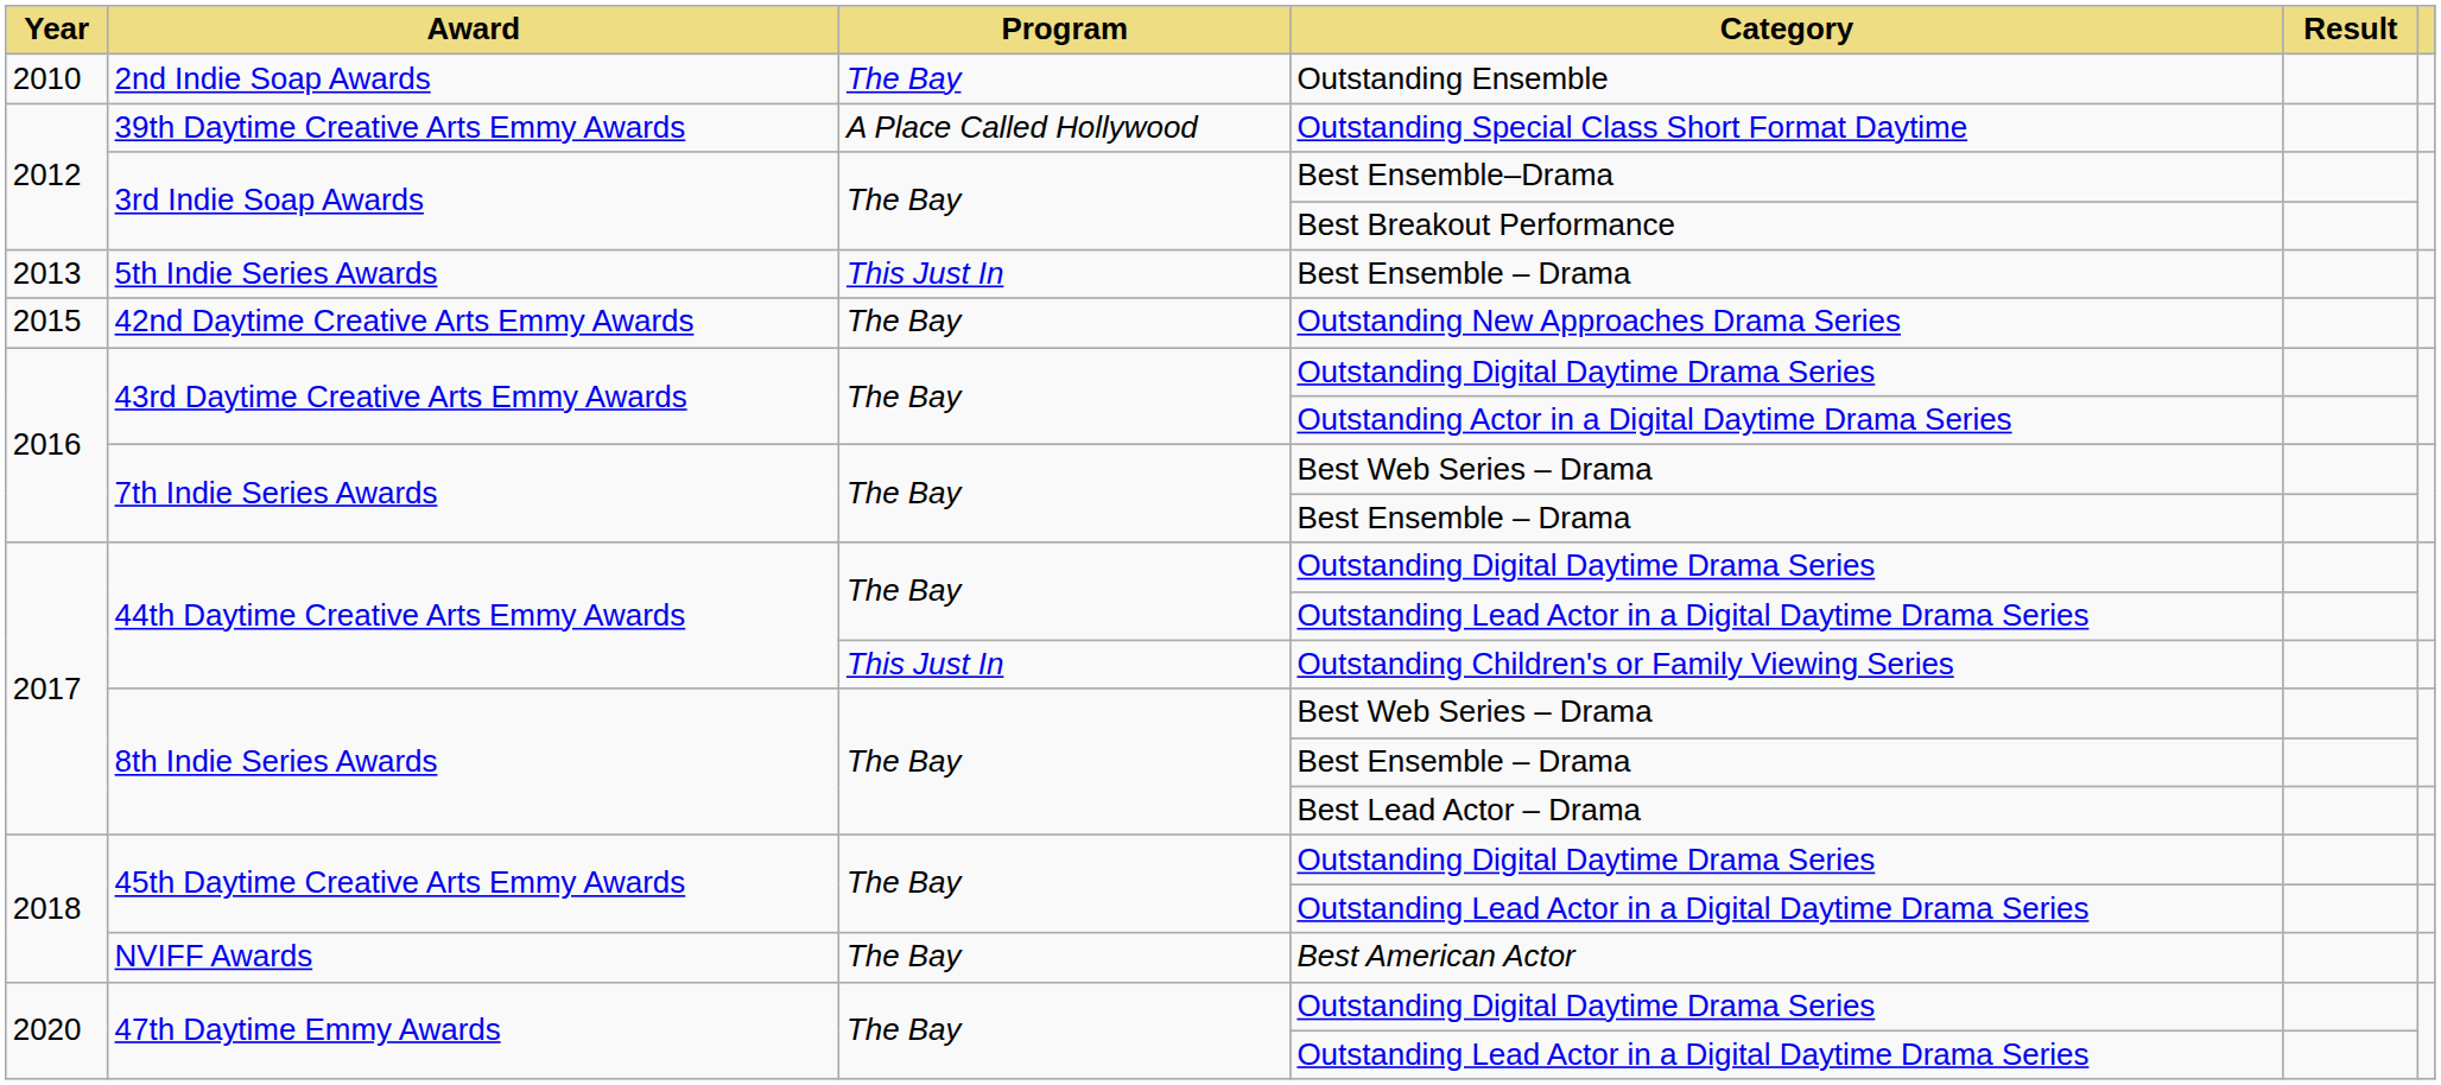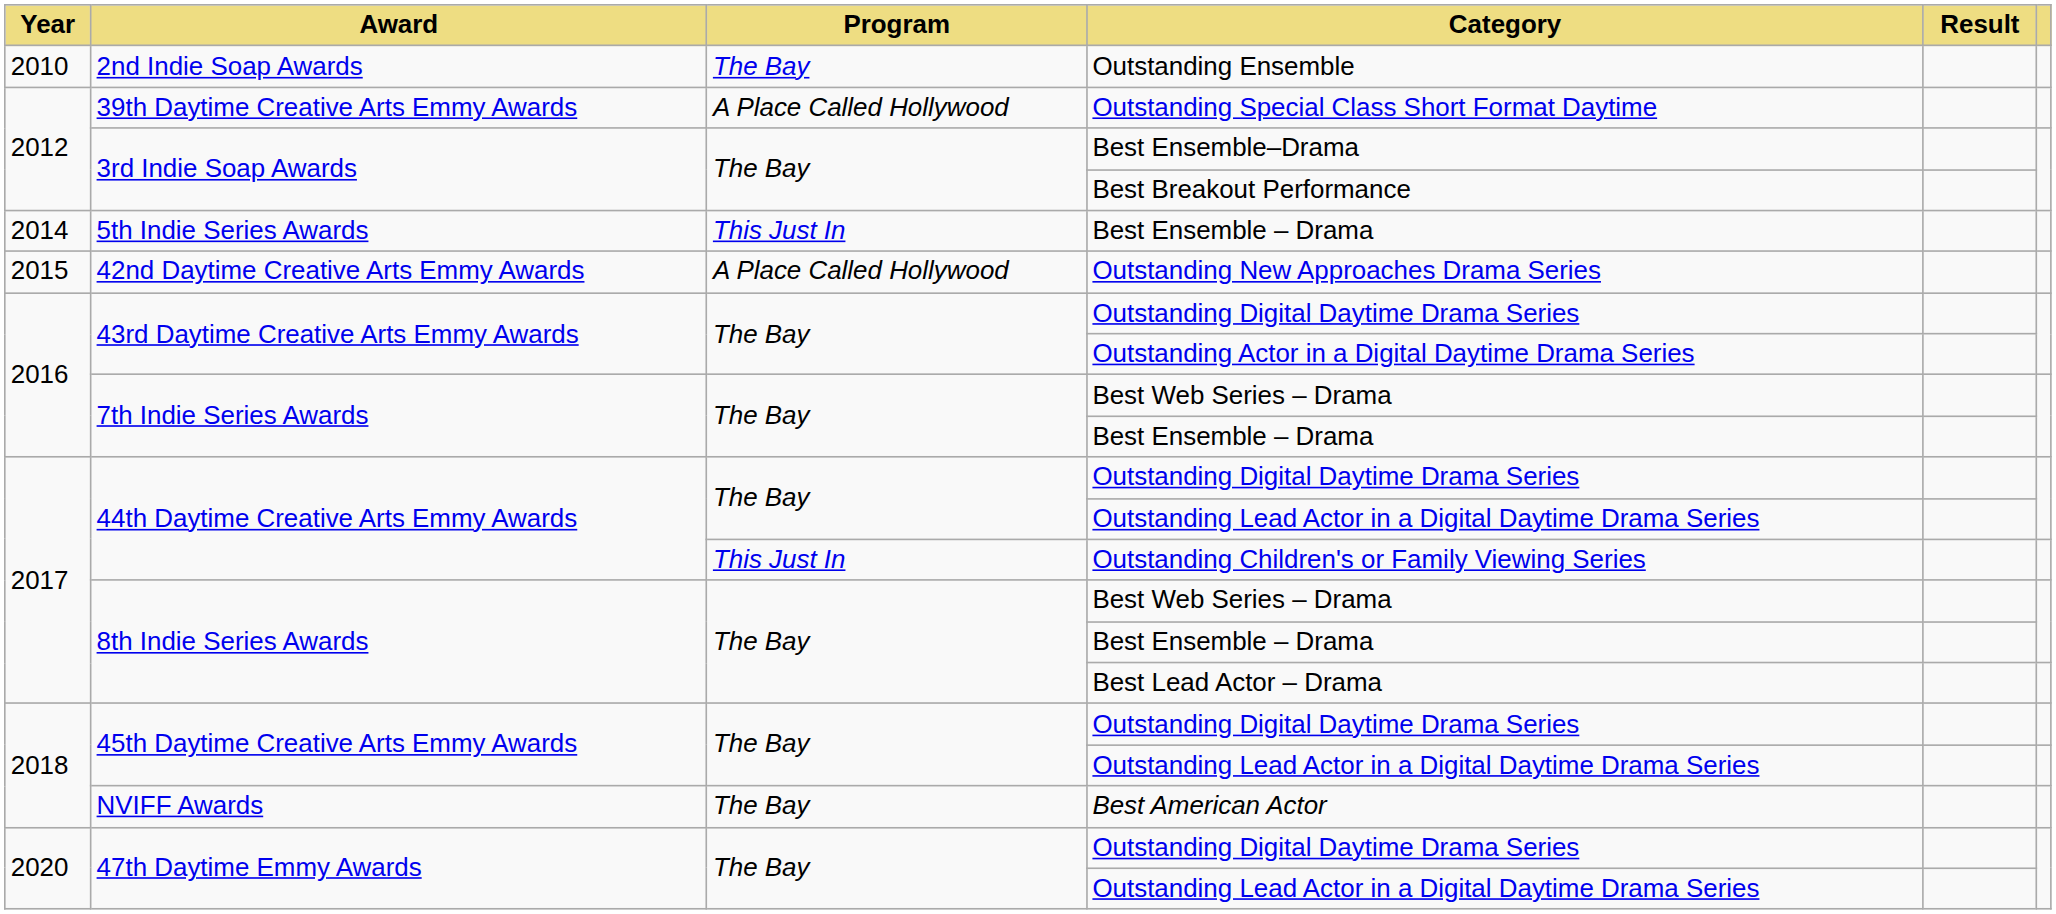 <table class=wikitable style="width:100%">
 <tr>
 <th style="background:#eedd82;">Year</th>
 <th style="background:#eedd82;">Award</th>
 <th style="background:#eedd82;">Program</th>
 <th style="background:#eedd82;">Category</th>
 <th style="background:#eedd82;">Result</th>
 <th style="background:#eedd82;"></th>
 </tr>
 <tr>
 <td>2010</td>
 <td><a href='#'>2nd Indie Soap Awards</a></td>
 <td><em><a href='#'>The Bay</a></em></td>
 <td>Outstanding Ensemble</td>
 <td></td>
 <td align=center></td>
 </tr>
 <tr>
 <td rowspan="3">2012</td>
 <td><a href='#'>39th Daytime Creative Arts Emmy Awards</a></td>
 <td><em>A Place Called Hollywood</em></td>
 <td><a href='#'>Outstanding Special Class Short Format Daytime</a></td>
 <td></td>
 <td align=center></td>
 </tr>
 <tr>
 <td rowspan="2"><a href='#'>3rd Indie Soap Awards</a></td>
 <td rowspan="2"><em>The Bay</em></td>
 <td>Best Ensemble–Drama</td>
 <td></td>
 <td rowspan="2" align=center></td>
 </tr>
 <tr>
 <td>Best Breakout Performance</td>
 <td></td>
 </tr>
 <tr>
-<td>2013</td>
+<td>2014</td>
 <td><a href='#'>5th Indie Series Awards</a></td>
 <td><em><a href='#'>This Just In</a></em></td>
 <td>Best Ensemble – Drama</td>
 <td></td>
 <td align=center></td>
 </tr>
 <tr>
 <td>2015</td>
 <td><a href='#'>42nd Daytime Creative Arts Emmy Awards</a></td>
-<td><em>The Bay</em></td>
+<td><em>A Place Called Hollywood</em></td>
 <td><a href='#'>Outstanding New Approaches Drama Series</a></td>
 <td></td>
 <td align=center></td>
 </tr>
 <tr>
 <td rowspan="4">2016</td>
 <td rowspan="2"><a href='#'>43rd Daytime Creative Arts Emmy Awards</a></td>
 <td rowspan="2"><em>The Bay</em></td>
 <td><a href='#'>Outstanding Digital Daytime Drama Series</a></td>
 <td></td>
 <td rowspan=2 align=center></td>
 </tr>
 <tr>
 <td><a href='#'>Outstanding Actor in a Digital Daytime Drama Series</a></td>
 <td></td>
 </tr>
 <tr>
 <td rowspan="2"><a href='#'>7th Indie Series Awards</a></td>
 <td rowspan="2"><em>The Bay</em></td>
 <td>Best Web Series – Drama</td>
 <td></td>
 <td rowspan="2" align=center></td>
 </tr>
 <tr>
 <td>Best Ensemble – Drama</td>
 <td></td>
 </tr>
 <tr>
 <td rowspan="6" align="left">2017</td>
 <td rowspan="3" align="left"><a href='#'>44th Daytime Creative Arts Emmy Awards</a></td>
 <td rowspan="2"><em>The Bay</em></td>
 <td><a href='#'>Outstanding Digital Daytime Drama Series</a></td>
 <td></td>
 <td rowspan="2" align=center></td>
 </tr>
 <tr>
 <td><a href='#'>Outstanding Lead Actor in a Digital Daytime Drama Series</a></td>
 <td></td>
 </tr>
 <tr>
 <td><em><a href='#'>This Just In</a></em></td>
 <td><a href='#'>Outstanding Children's or Family Viewing Series</a></td>
 <td></td>
 <td align=center></td>
 </tr>
 <tr>
 <td rowspan="3" align="left"><a href='#'>8th Indie Series Awards</a></td>
 <td rowspan="3"><em>The Bay</em></td>
 <td>Best Web Series – Drama</td>
 <td></td>
 <td rowspan="2" align=center></td>
 </tr>
 <tr>
 <td>Best Ensemble – Drama</td>
 <td></td>
 </tr>
 <tr>
 <td>Best Lead Actor – Drama</td>
 <td></td>
 <td align=center></td>
 </tr>
 <tr>
 <td rowspan="3" align="left">2018</td>
 <td rowspan="2" align="left"><a href='#'>45th Daytime Creative Arts Emmy Awards</a></td>
 <td rowspan="2"><em>The Bay</em></td>
 <td><a href='#'>Outstanding Digital Daytime Drama Series</a></td>
 <td></td>
 <td align=center></td>
 </tr>
 <tr>
 <td><a href='#'>Outstanding Lead Actor in a Digital Daytime Drama Series</a></td>
 <td></td>
 <td align=center></td>
 </tr>
 <tr>
 <td><a href='#'>NVIFF Awards</a></td>
 <td><em>The Bay</em></td>
 <td><em>Best American Actor</em></td>
 <td></td>
 <td align=center></td>
 </tr>
 <tr>
 <td rowspan="2" align="left">2020</td>
 <td rowspan="2" align="left"><a href='#'>47th Daytime Emmy Awards</a></td>
 <td rowspan="2"><em>The Bay</em></td>
 <td><a href='#'>Outstanding Digital Daytime Drama Series</a></td>
 <td></td>
 <td rowspan="2" align="center"></td>
 </tr>
 <tr>
 <td><a href='#'>Outstanding Lead Actor in a Digital Daytime Drama Series</a></td>
 <td></td>
 </tr>
 </table>
